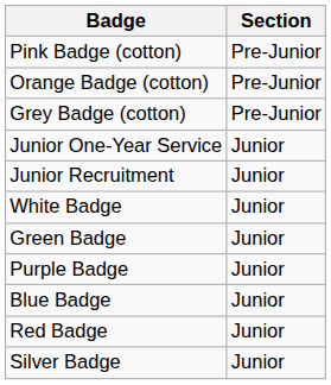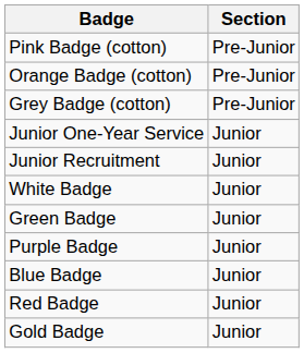 <table class="wikitable sortable mw-collapsible mw-collapsed">
 <tr>
 <th>Badge</th>
 <th>Section</th>
 </tr>
 <tr>
 <td>Pink Badge (cotton)</td>
 <td>Pre-Junior</td>
 </tr>
 <tr>
 <td>Orange Badge (cotton)</td>
 <td>Pre-Junior</td>
 </tr>
 <tr>
 <td>Grey Badge (cotton)</td>
 <td>Pre-Junior</td>
 </tr>
 <tr>
 <td>Junior One-Year Service</td>
 <td>Junior</td>
 </tr>
 <tr>
 <td>Junior Recruitment</td>
 <td>Junior</td>
 </tr>
 <tr>
 <td>White Badge</td>
 <td>Junior</td>
 </tr>
 <tr>
 <td>Green Badge</td>
 <td>Junior</td>
 </tr>
 <tr>
 <td>Purple Badge</td>
 <td>Junior</td>
 </tr>
 <tr>
 <td>Blue Badge</td>
 <td>Junior</td>
 </tr>
 <tr>
 <td>Red Badge</td>
 <td>Junior</td>
 </tr>
 <tr>
-<td>Silver Badge</td>
+<td>Gold Badge</td>
 <td>Junior</td>
 </tr>
 </table>
